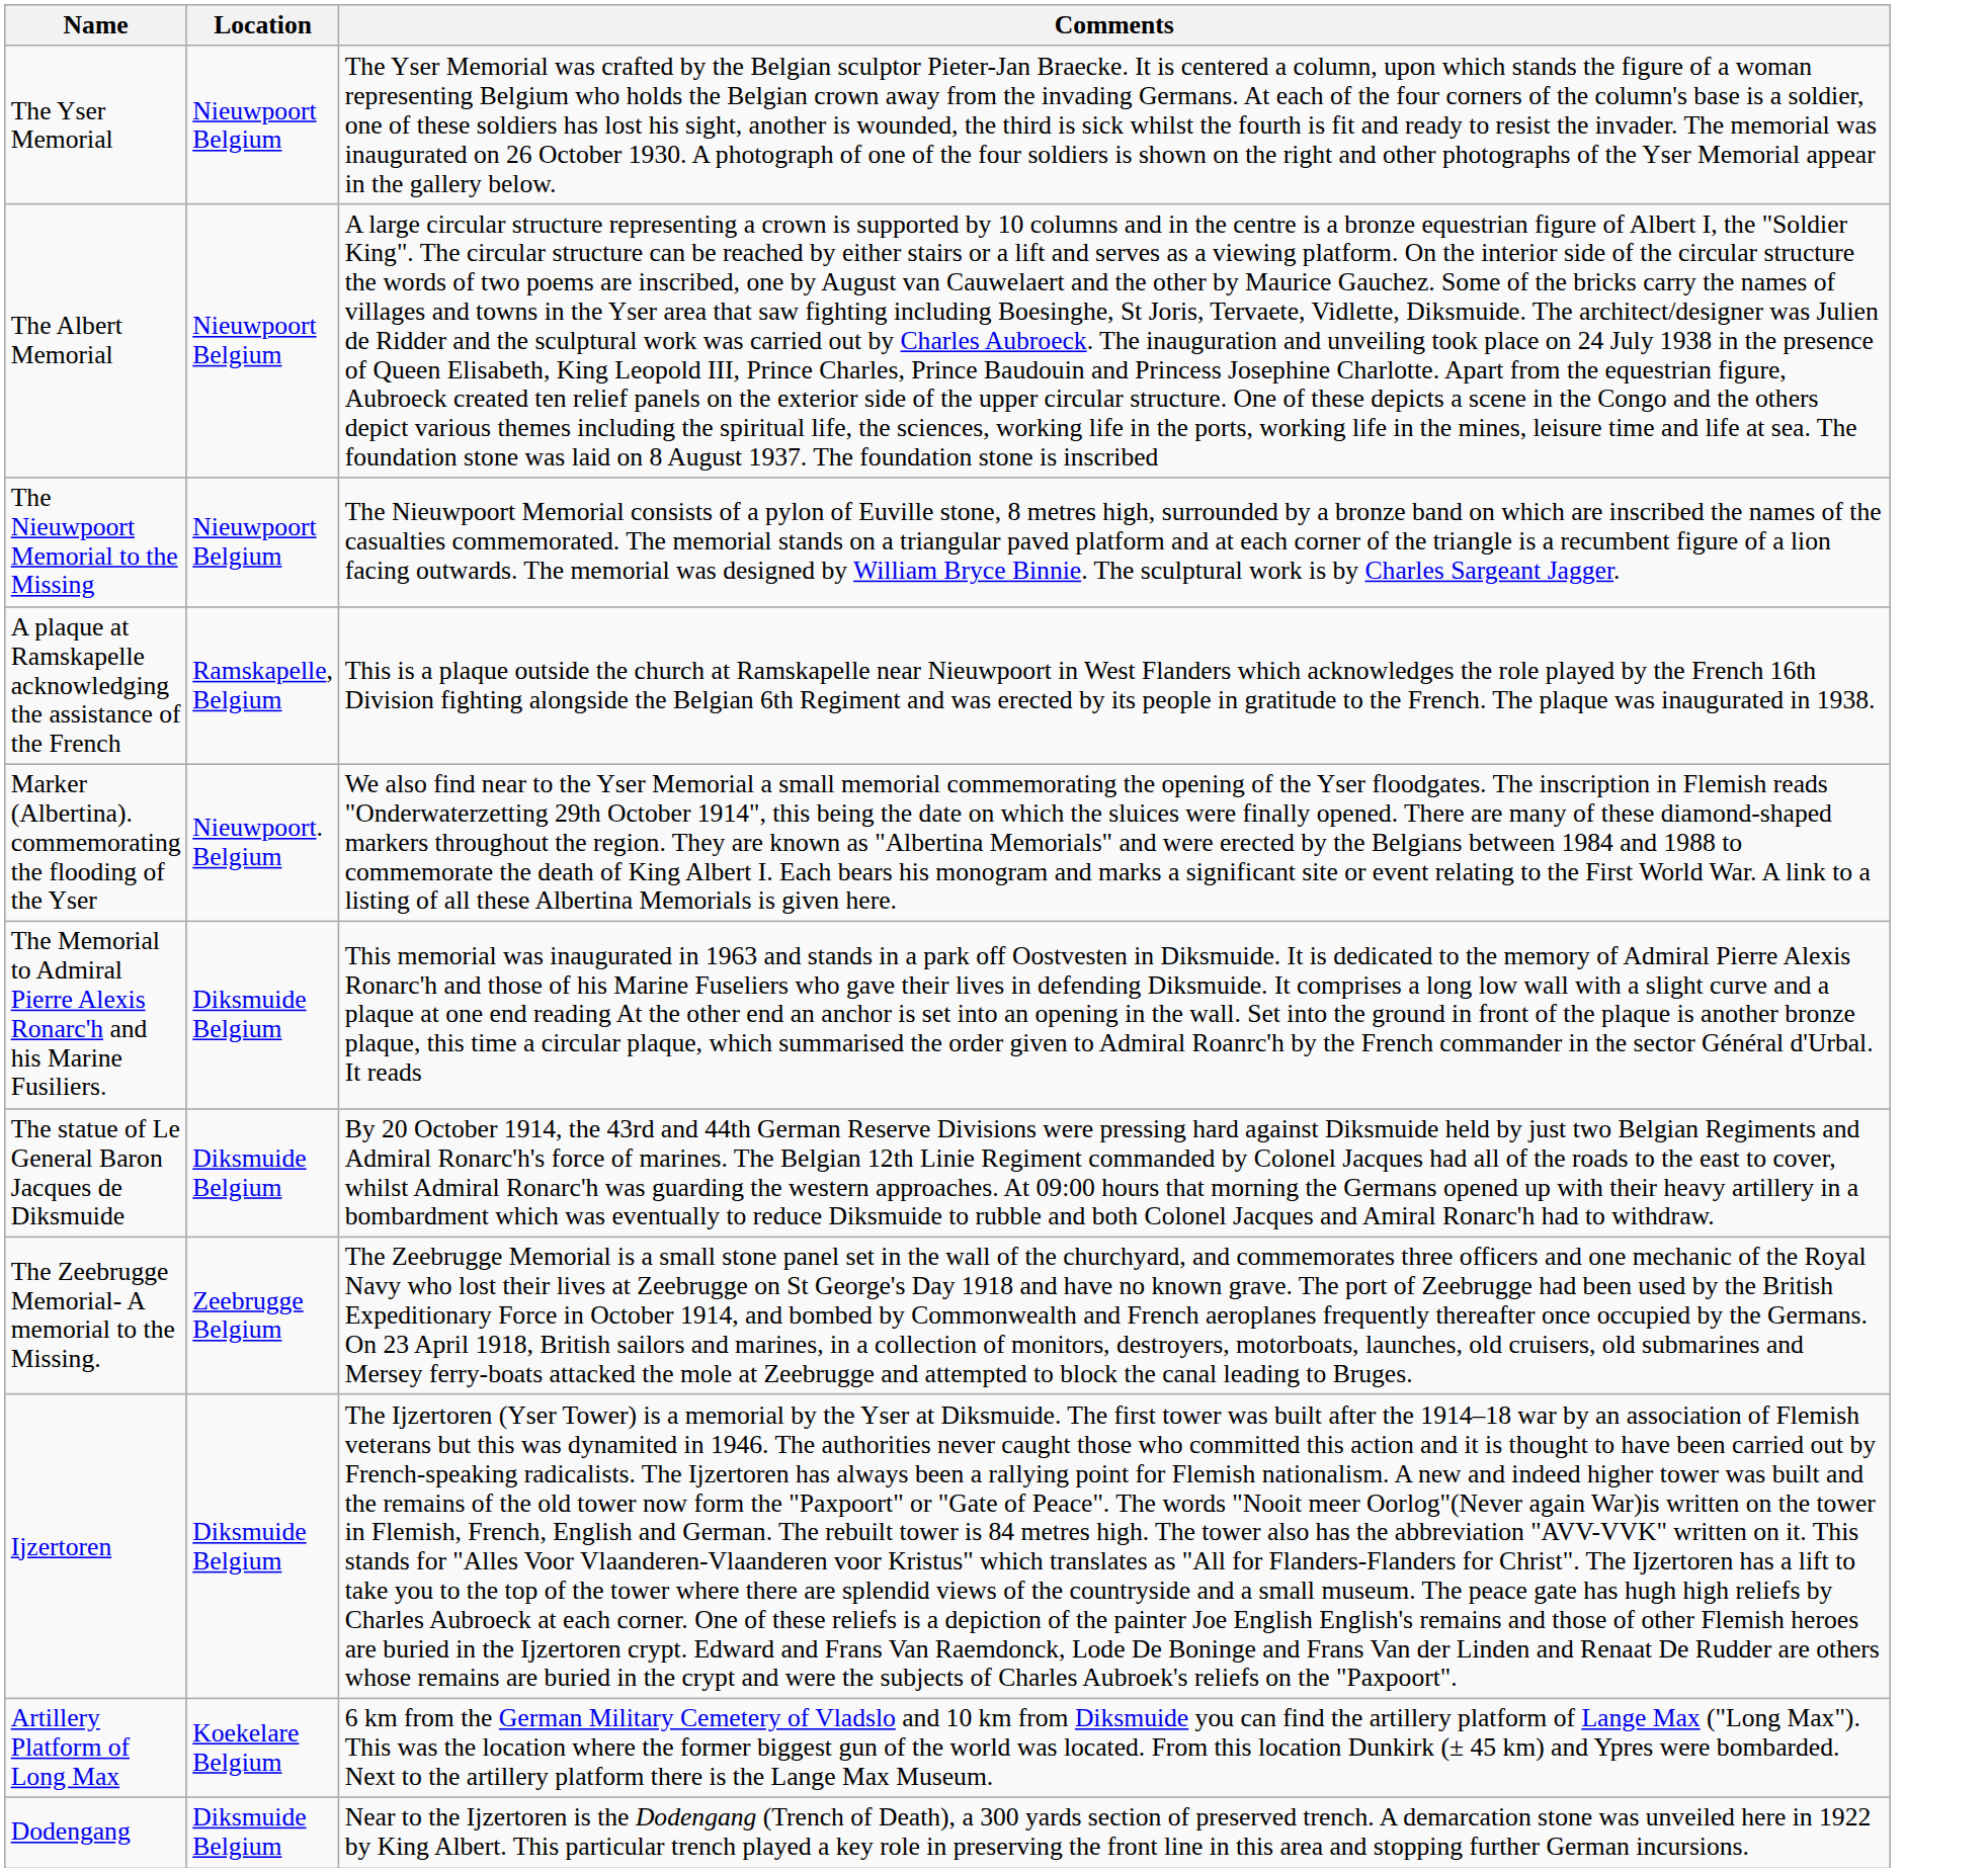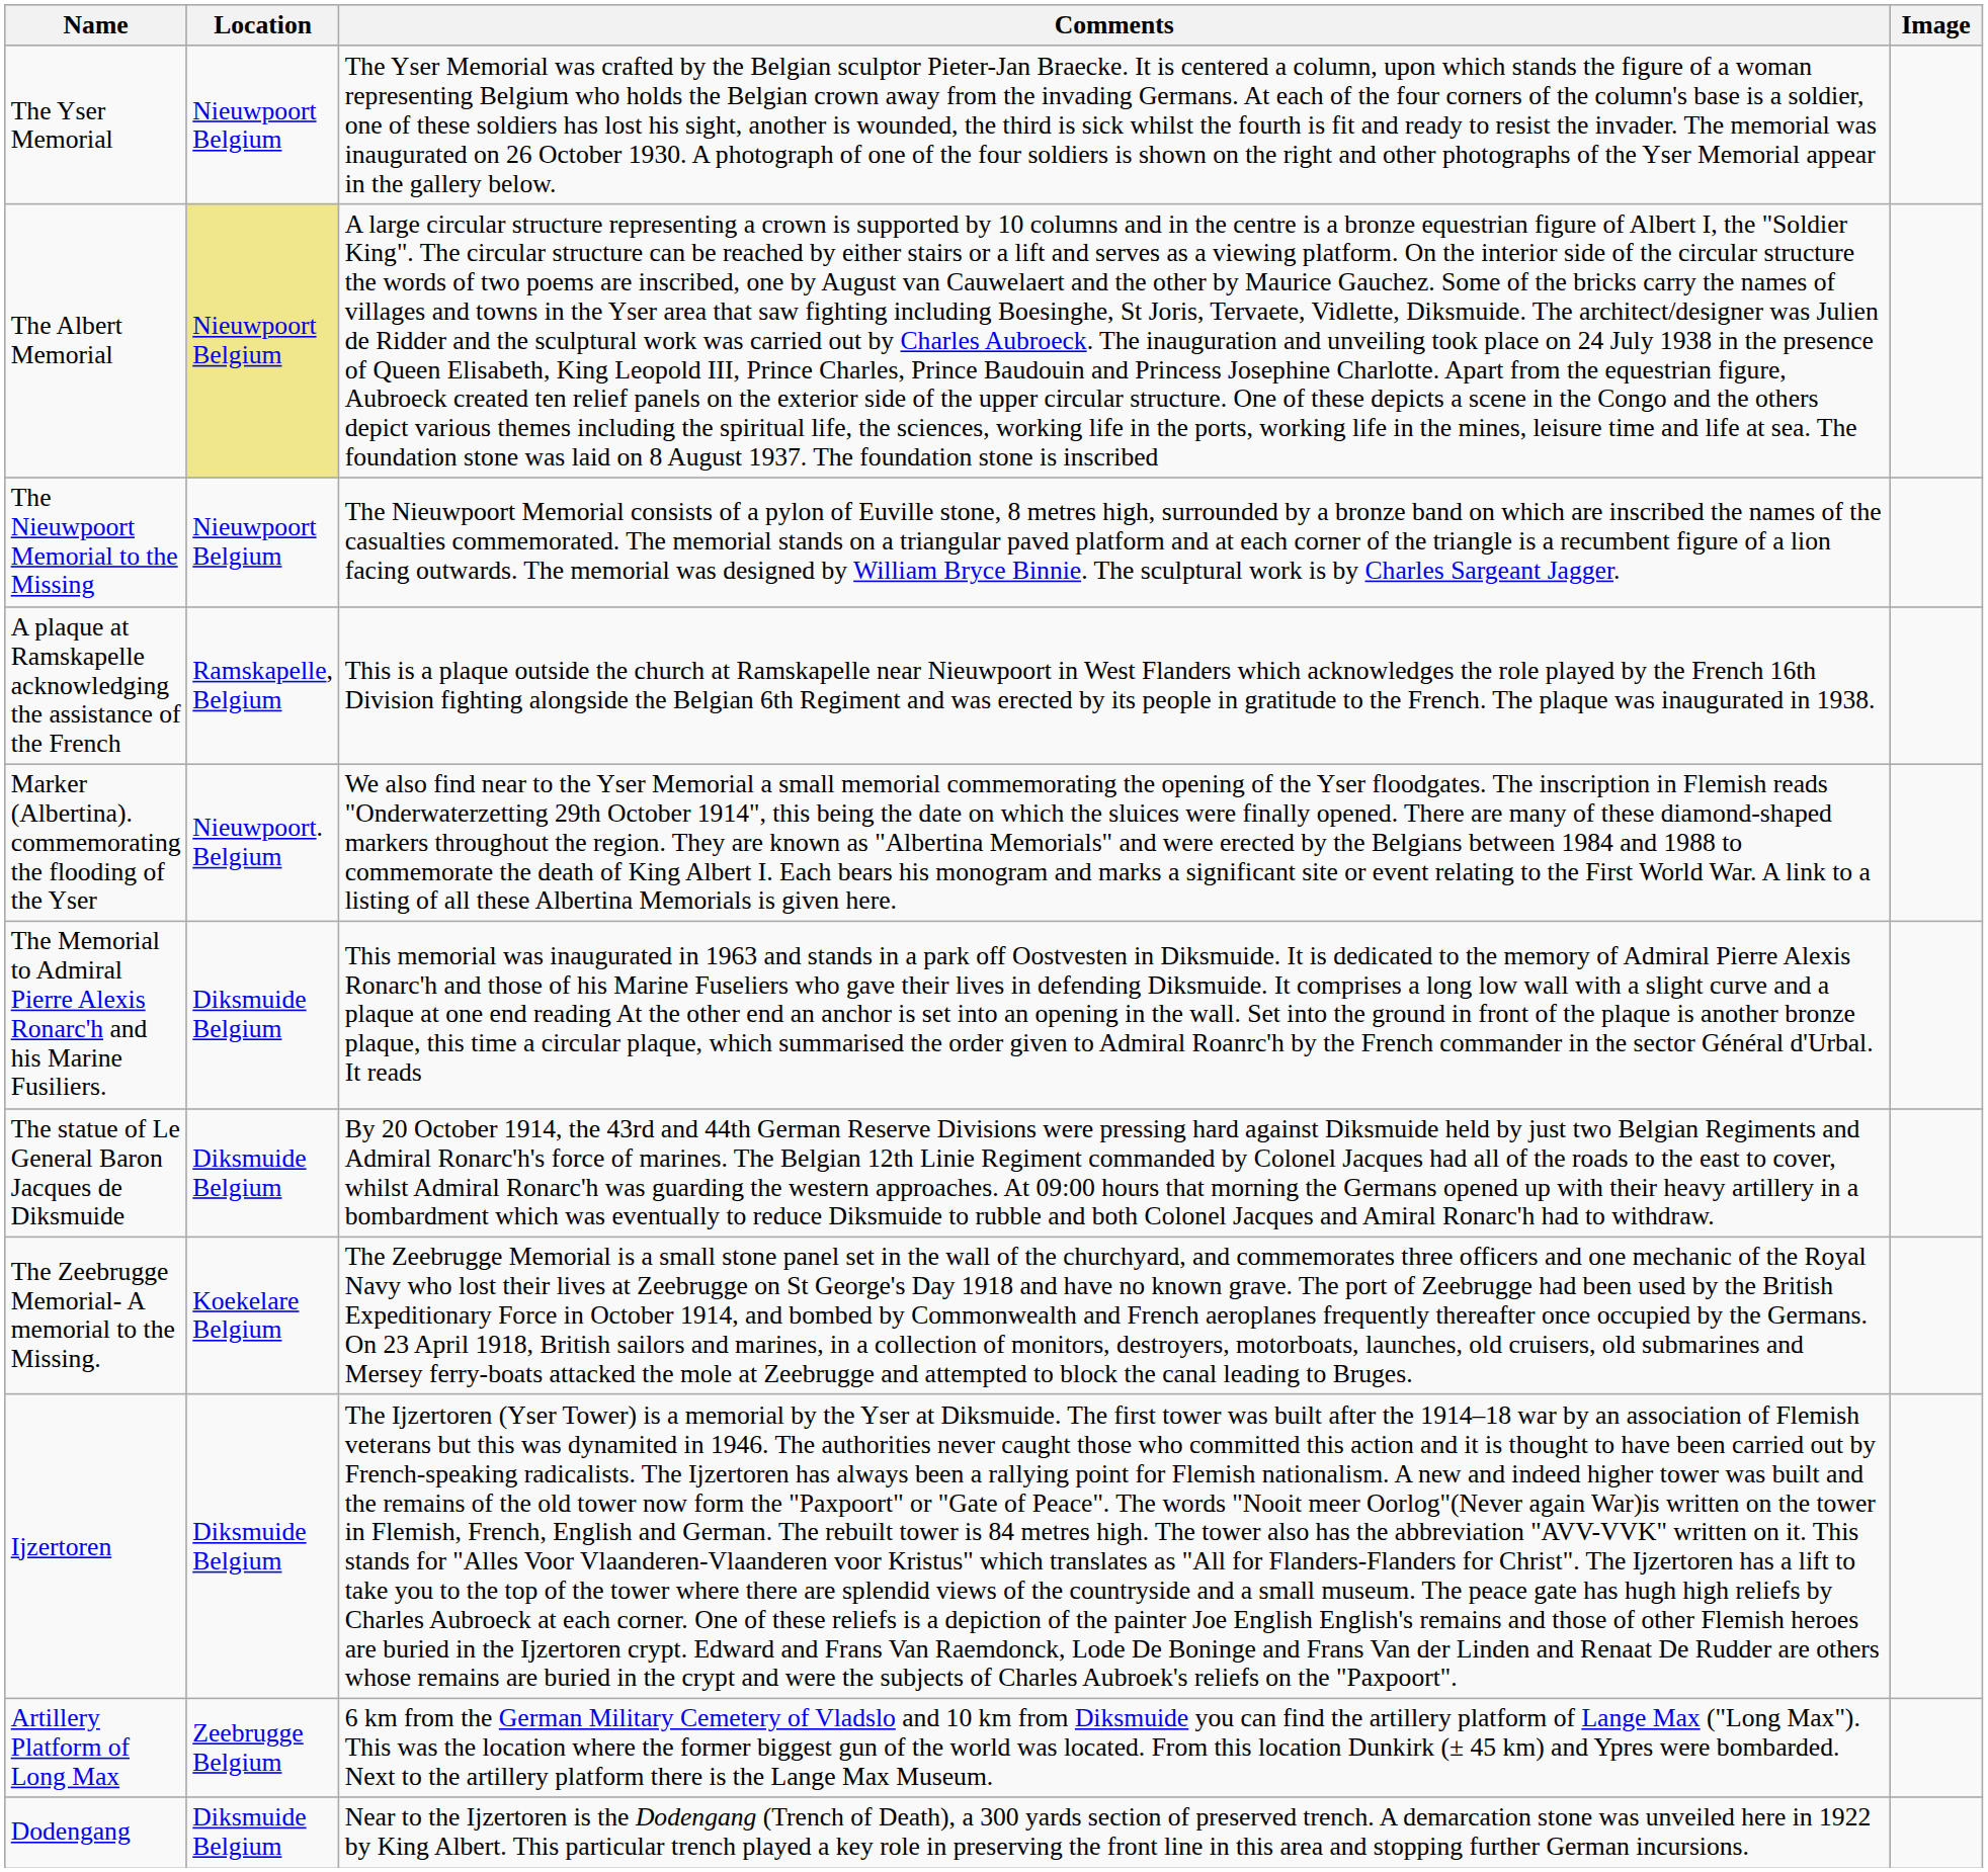 <table class="wikitable sortable">
 <tr>
 <th scope="col" style="width:50px;">Name</th>
 <th scope="col" style="width:75px;">Location</th>
 <th scope="col" style="width:950px;">Comments</th>
+<th scope="col" style="width:50px;">Image</th>
 </tr>
 <tr>
 <td>The Yser Memorial</td>
 <td><a href='#'>Nieuwpoort</a> <a href='#'>Belgium</a></td>
 <td>The Yser Memorial was crafted by the Belgian sculptor Pieter-Jan Braecke.  It is centered a column, upon which stands the figure of a woman representing Belgium who holds the Belgian crown away from the invading Germans. At each of the four corners of the column's base is a soldier, one of these soldiers has lost his sight, another is wounded, the third is sick whilst the fourth is fit and ready to resist the invader. The memorial was inaugurated on 26 October 1930. A photograph of one of the four soldiers is shown on the right and other photographs of the Yser Memorial appear in the gallery below.</td>
+<td></td>
 </tr>
 <tr>
 <td>The Albert Memorial</td>
-<td><a href='#'>Nieuwpoort</a> <a href='#'>Belgium</a></td>
+<td style="background: khaki;"><a href='#'>Nieuwpoort</a> <a href='#'>Belgium</a></td>
 <td>A large circular structure representing a crown is supported by 10 columns and in the centre is a bronze equestrian figure of Albert I, the "Soldier King". The circular structure can be reached by either stairs or a lift and serves as a viewing platform. On the interior side of the circular structure the words of two poems are inscribed, one by August van Cauwelaert and the other by Maurice Gauchez. Some of the bricks carry the names of villages and towns in the Yser area that saw fighting including Boesinghe, St Joris, Tervaete, Vidlette, Diksmuide. The architect/designer was Julien de Ridder and the sculptural work was carried out by <a href='#'>Charles Aubroeck</a>. The inauguration and unveiling took place on 24 July 1938 in the presence of Queen Elisabeth, King Leopold III, Prince Charles, Prince Baudouin and Princess Josephine Charlotte. Apart from the equestrian figure, Aubroeck created ten relief panels on the exterior side of the upper circular structure. One of these depicts a scene in the Congo and the others depict various themes including the spiritual life, the sciences, working life in the ports, working life in the mines, leisure time and life at sea. The foundation stone was laid on 8 August 1937. The foundation stone is inscribed </td>
+<td></td>
 </tr>
 <tr>
 <td>The <a href='#'>Nieuwpoort Memorial to the Missing</a></td>
 <td><a href='#'>Nieuwpoort</a> <a href='#'>Belgium</a></td>
 <td>The Nieuwpoort Memorial consists of a pylon of Euville stone, 8 metres high, surrounded by a bronze band on which are inscribed the names of the casualties commemorated. The memorial stands on a triangular paved platform and at each corner of the triangle is a recumbent figure of a lion facing outwards. The memorial was designed by <a href='#'>William Bryce Binnie</a>. The sculptural work is by <a href='#'>Charles Sargeant Jagger</a>.</td>
+<td></td>
 </tr>
 <tr>
 <td>A plaque at Ramskapelle acknowledging the assistance of the French</td>
 <td><a href='#'>Ramskapelle</a>, <a href='#'>Belgium</a></td>
 <td>This is a plaque outside the church at Ramskapelle near Nieuwpoort in West Flanders which acknowledges the role played by the French 16th Division fighting alongside the Belgian 6th Regiment and was erected by its people in gratitude to the French. The plaque was inaugurated in 1938.</td>
+<td></td>
 </tr>
 <tr>
 <td>Marker (Albertina). commemorating the flooding of the Yser</td>
 <td><a href='#'>Nieuwpoort</a>. <a href='#'>Belgium</a></td>
 <td>We also find near to the Yser Memorial a small memorial commemorating the opening of the Yser floodgates. The inscription in Flemish reads "Onderwaterzetting 29th October 1914", this being the date on which the sluices were finally opened.  There are many of these diamond-shaped markers throughout the region. They are known as "Albertina Memorials" and were erected by the Belgians between 1984 and 1988 to commemorate the death of King Albert I. Each bears his monogram and marks a significant site or event relating to the First World War. A link to a listing of all these Albertina Memorials is given here.</td>
+<td></td>
 </tr>
 <tr>
 <td>The Memorial to Admiral <a href='#'>Pierre Alexis Ronarc'h</a> and his Marine Fusiliers.</td>
 <td><a href='#'>Diksmuide</a> <a href='#'>Belgium</a></td>
 <td>This memorial was inaugurated in 1963 and stands in a park off Oostvesten in Diksmuide. It is dedicated to the memory of Admiral Pierre Alexis Ronarc'h and those of his Marine Fuseliers who gave their lives in defending Diksmuide. It comprises a long low wall with a slight curve and a plaque at one end reading At the other end an anchor is set into an opening in the wall. Set into the ground in front of the plaque is another bronze plaque, this time a circular plaque, which summarised the order given to Admiral Roanrc'h by the French commander in the sector Général d'Urbal. It reads </td>
+<td></td>
 </tr>
 <tr>
 <td>The statue of Le General Baron Jacques de Diksmuide</td>
 <td><a href='#'>Diksmuide</a> <a href='#'>Belgium</a></td>
 <td>By 20 October 1914, the 43rd and 44th German Reserve Divisions were pressing hard against Diksmuide held by just two Belgian Regiments and Admiral Ronarc'h's force of marines. The Belgian 12th Linie Regiment commanded by Colonel Jacques had all of the roads to the east to cover, whilst Admiral Ronarc'h was guarding the western approaches. At 09:00 hours that morning the Germans opened up with their heavy artillery in a bombardment which was eventually to reduce Diksmuide to rubble and both Colonel Jacques and Amiral Ronarc'h had to withdraw.</td>
+<td></td>
 </tr>
 <tr>
 <td>The Zeebrugge Memorial- A memorial to the Missing.</td>
-<td><a href='#'>Zeebrugge</a> <a href='#'>Belgium</a></td>
+<td><a href='#'>Koekelare</a> <a href='#'>Belgium</a></td>
 <td>The Zeebrugge Memorial is a small stone panel set in the wall of the churchyard, and commemorates three officers and one mechanic of the Royal Navy who lost their lives at Zeebrugge on St George's Day 1918 and have no known grave. The port of Zeebrugge had been used by the British Expeditionary Force in October 1914, and bombed by Commonwealth and French aeroplanes frequently thereafter once occupied by the Germans. On 23 April 1918, British sailors and marines, in a collection of monitors, destroyers, motorboats, launches, old cruisers, old submarines and Mersey ferry-boats attacked the mole at Zeebrugge and attempted to block the canal leading to Bruges.</td>
+<td></td>
 </tr>
 <tr>
 <td><a href='#'>Ijzertoren</a></td>
 <td><a href='#'>Diksmuide</a> <a href='#'>Belgium</a></td>
 <td>The Ijzertoren (Yser Tower) is a memorial by the Yser at Diksmuide. The first tower was built after the 1914–18 war by an association of Flemish veterans but this was dynamited in 1946. The authorities never caught those who committed this action and it is thought to have been carried out by French-speaking radicalists. The Ijzertoren has always been a rallying point for Flemish nationalism. A new and indeed higher tower was built and the remains of the old tower now form the "Paxpoort" or "Gate of Peace". The words "Nooit meer Oorlog"(Never again War)is written on the tower in Flemish, French, English and German. The rebuilt tower is 84 metres high. The tower also has the abbreviation "AVV-VVK" written on it. This stands for "Alles Voor Vlaanderen-Vlaanderen voor Kristus" which translates as "All for Flanders-Flanders for Christ". The Ijzertoren has a lift to take you to the top of the tower where there are splendid views of the countryside and a small museum. The peace gate has hugh high reliefs by Charles Aubroeck at each corner. One of these reliefs is a depiction of the painter Joe English English's remains and those of other Flemish heroes are buried in the Ijzertoren crypt. Edward and Frans Van Raemdonck, Lode De Boninge and Frans Van der Linden and Renaat De Rudder are others whose remains are buried in the crypt and were the subjects of Charles Aubroek's reliefs on the "Paxpoort".</td>
+<td></td>
 </tr>
 <tr>
 <td><a href='#'>Artillery Platform of Long Max</a></td>
-<td><a href='#'>Koekelare</a> <a href='#'>Belgium</a></td>
+<td><a href='#'>Zeebrugge</a> <a href='#'>Belgium</a></td>
 <td>6 km from the <a href='#'>German Military Cemetery of Vladslo</a> and 10 km from <a href='#'>Diksmuide</a> you can find the artillery platform of <a href='#'>Lange Max</a> ("Long Max"). This was the location where the former biggest gun of the world was located. From this location Dunkirk (± 45 km) and Ypres were bombarded. Next to the artillery platform there is the Lange Max Museum.</td>
+<td></td>
 </tr>
 <tr>
 <td><a href='#'>Dodengang</a></td>
 <td><a href='#'>Diksmuide</a> <a href='#'>Belgium</a></td>
 <td>Near to the Ijzertoren is the <em>Dodengang</em> (Trench of Death), a 300 yards section of preserved trench. A demarcation stone was unveiled here in 1922 by King Albert. This particular trench played a key role in preserving the front line in this area and stopping further German incursions.</td>
+<td></td>
 </tr>
 </table>
